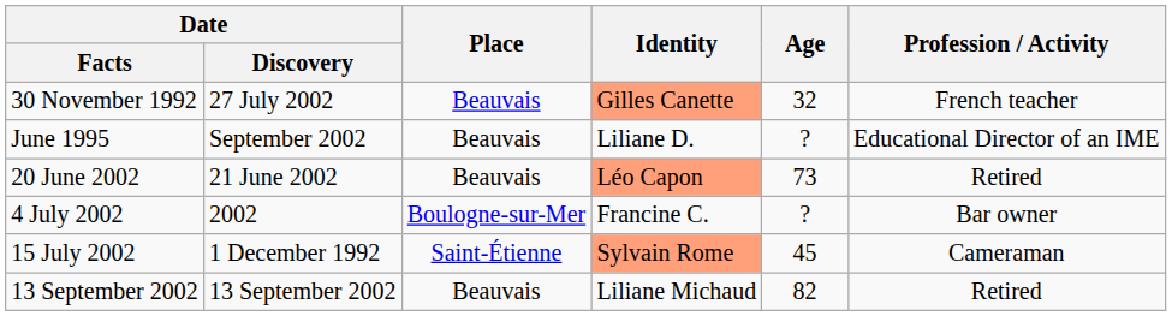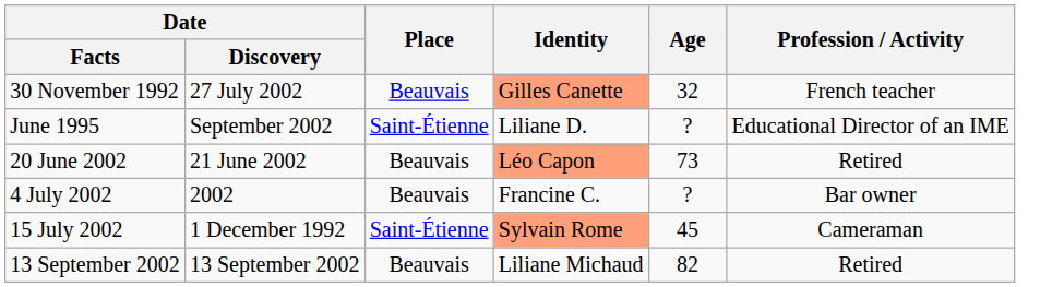 <table class="wikitable centre" style="margin-bottom: 10px;">
 <tr>
 <th colspan="2" scope="col">Date</th>
 <th rowspan="2" scope="col">Place</th>
 <th rowspan="2" scope="col">Identity</th>
 <th rowspan="2" scope="col" style="width:50px;">Age</th>
 <th rowspan="2" scope="col">Profession / Activity</th>
 </tr>
 <tr>
 <th scope="col">Facts</th>
 <th scope="col">Discovery</th>
 </tr>
 <tr>
 <td scope="row" style="text-align: left;">30 November 1992</td>
 <td scope="row" style="text-align: left;">27 July 2002</td>
 <td style="text-align: center;"><a href='#'>Beauvais</a></td>
 <td style="background:LightSalmon">Gilles Canette</td>
 <td style="text-align: center;">32</td>
 <td style="text-align: center;">French teacher</td>
 </tr>
 <tr>
 <td scope="row" style="text-align: left;">June 1995</td>
 <td scope="row" style="text-align: left;">September 2002</td>
-<td style="text-align: center;">Beauvais</td>
+<td style="text-align: center;"><a href='#'>Saint-Étienne</a></td>
 <td>Liliane D.</td>
 <td style="text-align: center;">?</td>
 <td style="text-align: center;">Educational Director of an IME</td>
 </tr>
 <tr>
 <td scope="row" style="text-align: left;">20 June 2002</td>
 <td scope="row" style="text-align: left;">21 June 2002</td>
 <td style="text-align: center;">Beauvais</td>
 <td style="background:LightSalmon">Léo Capon</td>
 <td style="text-align: center;">73</td>
 <td style="text-align: center;">Retired</td>
 </tr>
 <tr>
 <td scope="row" style="text-align: left;">4 July 2002</td>
 <td scope="row" style="text-align: left;">2002</td>
-<td style="text-align: center;"><a href='#'>Boulogne-sur-Mer</a></td>
+<td style="text-align: center;">Beauvais</td>
 <td>Francine C.</td>
 <td style="text-align: center;">?</td>
 <td style="text-align: center;">Bar owner</td>
 </tr>
 <tr>
 <td scope="row" style="text-align: left;">15 July 2002</td>
 <td scope="row" style="text-align: left;">1 December 1992</td>
 <td style="text-align: center;"><a href='#'>Saint-Étienne</a></td>
 <td style="background:LightSalmon">Sylvain Rome</td>
 <td style="text-align: center;">45</td>
 <td style="text-align: center;">Cameraman</td>
 </tr>
 <tr>
 <td scope="row" style="text-align: left;">13 September 2002</td>
 <td scope="row" style="text-align: left;">13 September 2002</td>
 <td style="text-align: center;">Beauvais</td>
 <td>Liliane Michaud</td>
 <td style="text-align: center;">82</td>
 <td style="text-align: center;">Retired</td>
 </tr>
 </table>
